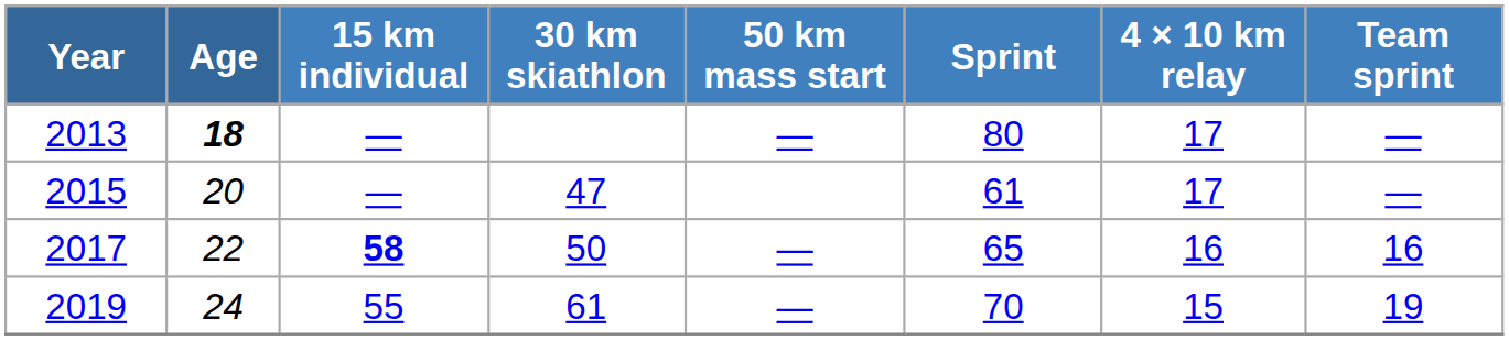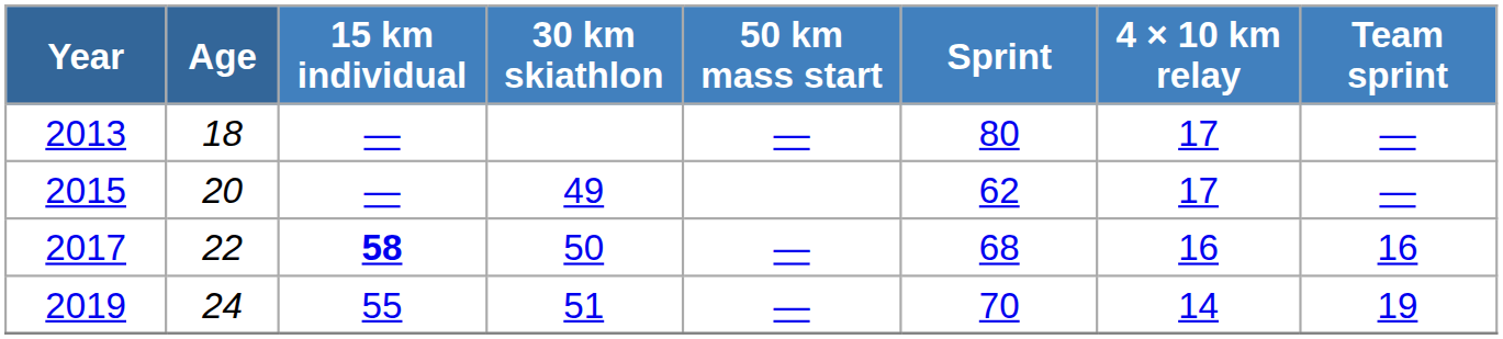 <table class="wikitable" style="font-size:95%; text-align:center; border:grey solid 1px; border-collapse:collapse; background:#ffffff;">
 <tr>
 <th style="background-color:#369; color:white; width:60px;"> Year </th>
 <th style="background-color:#369; color:white; width:40px;"> Age </th>
 <th style="background-color:#4180be; color:white; width:75px;"> 15 km <br> individual </th>
 <th style="background-color:#4180be; color:white; width:75px;"> 30 km <br> skiathlon </th>
 <th style="background-color:#4180be; color:white; width:75px;"> 50 km <br> mass start </th>
 <th style="background-color:#4180be; color:white; width:75px;"> Sprint </th>
 <th style="background-color:#4180be; color:white; width:75px;"> 4 × 10 km <br> relay </th>
 <th style="background-color:#4180be; color:white; width:75px;"> Team <br> sprint </th>
 </tr>
 <tr>
 <td><a href='#'>2013</a></td>
-<td><strong><em>18</em></strong></td>
+<td><em>18</em></td>
 <td><a href='#'>—</a></td>
 <td><a href='#'></a></td>
 <td><a href='#'>—</a></td>
 <td><a href='#'>80</a></td>
 <td><a href='#'>17</a></td>
 <td><a href='#'>—</a></td>
 </tr>
 <tr>
 <td><a href='#'>2015</a></td>
 <td><em>20</em></td>
 <td><a href='#'>—</a></td>
-<td><a href='#'>47</a></td>
+<td><a href='#'>49</a></td>
 <td><a href='#'></a></td>
-<td><a href='#'>61</a></td>
+<td><a href='#'>62</a></td>
 <td><a href='#'>17</a></td>
 <td><a href='#'>—</a></td>
 </tr>
 <tr>
 <td><a href='#'>2017</a></td>
 <td><em>22</em></td>
 <td><strong><a href='#'>58</a></strong></td>
 <td><a href='#'>50</a></td>
 <td><a href='#'>—</a></td>
-<td><a href='#'>65</a></td>
+<td><a href='#'>68</a></td>
 <td><a href='#'>16</a></td>
 <td><a href='#'>16</a></td>
 </tr>
 <tr>
 <td><a href='#'>2019</a></td>
 <td><em>24</em></td>
 <td><a href='#'>55</a></td>
-<td><a href='#'>61</a></td>
+<td><a href='#'>51</a></td>
 <td><a href='#'>—</a></td>
 <td><a href='#'>70</a></td>
-<td><a href='#'>15</a></td>
+<td><a href='#'>14</a></td>
 <td><a href='#'>19</a></td>
 </tr>
 <tr>
 </tr>
 </table>
